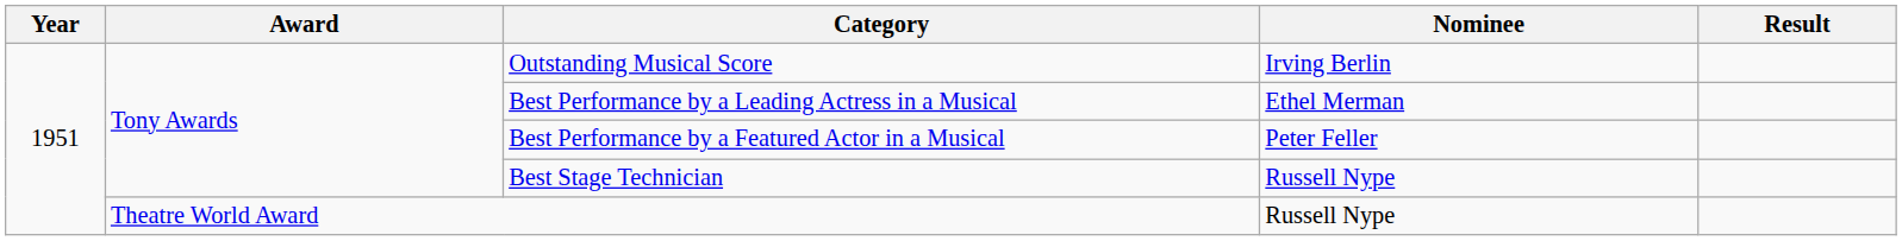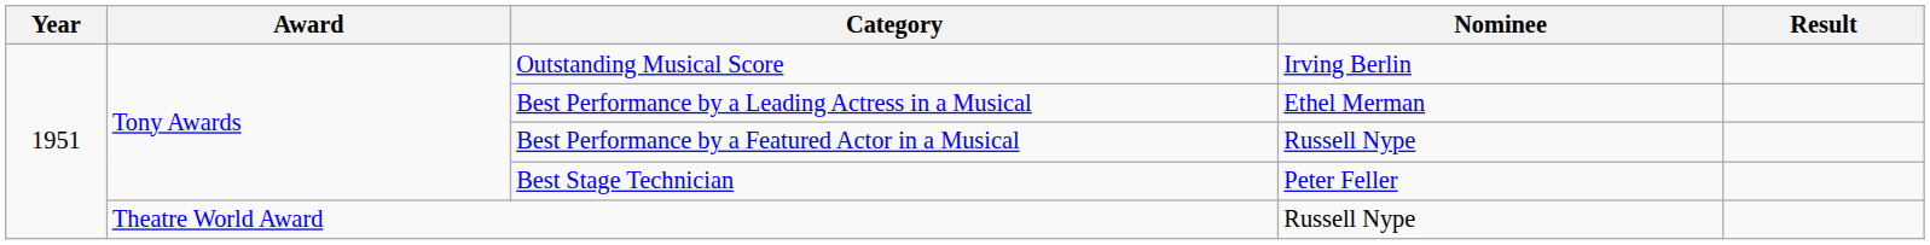 <table class="wikitable sortable" style="width: 99%;">
 <tr>
 <th scope="col" style="width:5%;">Year</th>
 <th scope="col" style="width:20%;">Award</th>
 <th scope="col" style="width:38%;">Category</th>
 <th scope="col" style="width:22%;">Nominee</th>
 <th scope="col" style="width:10%;">Result</th>
 </tr>
 <tr>
 <td rowspan="5" align="center">1951</td>
 <td rowspan="4"><a href='#'>Tony Awards</a></td>
 <td><a href='#'>Outstanding Musical Score</a></td>
 <td><a href='#'>Irving Berlin</a></td>
 <td></td>
 </tr>
 <tr>
 <td><a href='#'>Best Performance by a Leading Actress in a Musical</a></td>
 <td><a href='#'>Ethel Merman</a></td>
 <td></td>
 </tr>
 <tr>
 <td><a href='#'>Best Performance by a Featured Actor in a Musical</a></td>
-<td><a href='#'>Peter Feller</a></td>
+<td><a href='#'>Russell Nype</a></td>
 <td></td>
 </tr>
 <tr>
 <td><a href='#'>Best Stage Technician</a></td>
-<td><a href='#'>Russell Nype</a></td>
+<td><a href='#'>Peter Feller</a></td>
 <td></td>
 </tr>
 <tr>
 <td colspan="2"><a href='#'>Theatre World Award</a></td>
 <td>Russell Nype</td>
 <td></td>
 </tr>
 </table>
